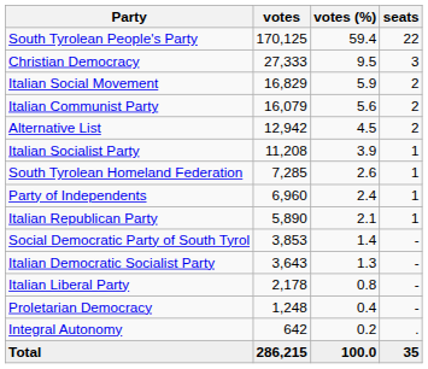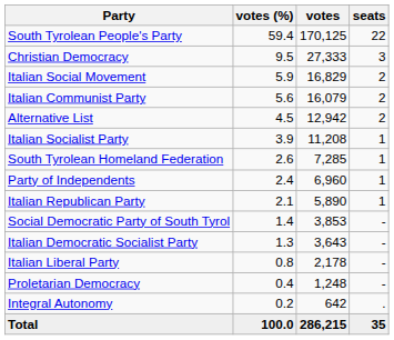 <table class="wikitable" style="font-size:95%; text-align:right;">
 <tr>
 <th>Party</th>
+<th>votes (%)</th>
 <th>votes</th>
-<th>votes (%)</th>
 <th>seats</th>
 </tr>
 <tr>
 <td align=left><a href='#'>South Tyrolean People's Party</a></td>
+<td>59.4</td>
 <td>170,125</td>
-<td>59.4</td>
 <td>22</td>
 </tr>
 <tr>
 <td align=left><a href='#'>Christian Democracy</a></td>
+<td>9.5</td>
 <td>27,333</td>
-<td>9.5</td>
 <td>3</td>
 </tr>
 <tr>
 <td align=left><a href='#'>Italian Social Movement</a></td>
+<td>5.9</td>
 <td>16,829</td>
-<td>5.9</td>
 <td>2</td>
 </tr>
 <tr>
 <td align=left><a href='#'>Italian Communist Party</a></td>
+<td>5.6</td>
 <td>16,079</td>
-<td>5.6</td>
 <td>2</td>
 </tr>
 <tr>
 <td align=left><a href='#'>Alternative List</a></td>
+<td>4.5</td>
 <td>12,942</td>
-<td>4.5</td>
 <td>2</td>
 </tr>
 <tr>
 <td align=left><a href='#'>Italian Socialist Party</a></td>
+<td>3.9</td>
 <td>11,208</td>
-<td>3.9</td>
 <td>1</td>
 </tr>
 <tr>
 <td align=left><a href='#'>South Tyrolean Homeland Federation</a></td>
+<td>2.6</td>
 <td>7,285</td>
-<td>2.6</td>
 <td>1</td>
 </tr>
 <tr>
 <td align=left><a href='#'>Party of Independents</a></td>
+<td>2.4</td>
 <td>6,960</td>
-<td>2.4</td>
 <td>1</td>
 </tr>
 <tr>
 <td align=left><a href='#'>Italian Republican Party</a></td>
+<td>2.1</td>
 <td>5,890</td>
-<td>2.1</td>
 <td>1</td>
 </tr>
 <tr>
 <td align=left><a href='#'>Social Democratic Party of South Tyrol</a></td>
+<td>1.4</td>
 <td>3,853</td>
-<td>1.4</td>
 <td>-</td>
 </tr>
 <tr>
 <td align=left><a href='#'>Italian Democratic Socialist Party</a></td>
+<td>1.3</td>
 <td>3,643</td>
-<td>1.3</td>
 <td>-</td>
 </tr>
 <tr>
 <td align=left><a href='#'>Italian Liberal Party</a></td>
+<td>0.8</td>
 <td>2,178</td>
-<td>0.8</td>
 <td>-</td>
 </tr>
 <tr>
 <td align=left><a href='#'>Proletarian Democracy</a></td>
+<td>0.4</td>
 <td>1,248</td>
-<td>0.4</td>
 <td>-</td>
 </tr>
 <tr>
 <td align=left><a href='#'>Integral Autonomy</a></td>
+<td>0.2</td>
 <td>642</td>
-<td>0.2</td>
 <td>.</td>
 </tr>
 <tr bgcolor="EFEFEF">
 <td align=left><strong>Total</strong></td>
+<td><strong>100.0</strong></td>
 <td><strong>286,215</strong></td>
-<td><strong>100.0</strong></td>
 <td><strong>35</strong></td>
 </tr>
 </table>
